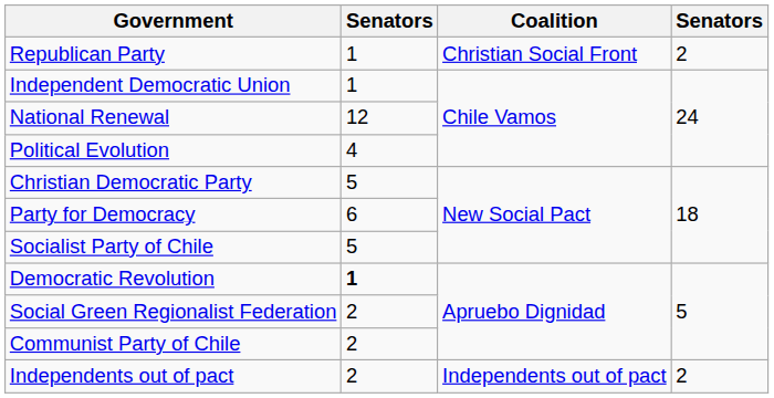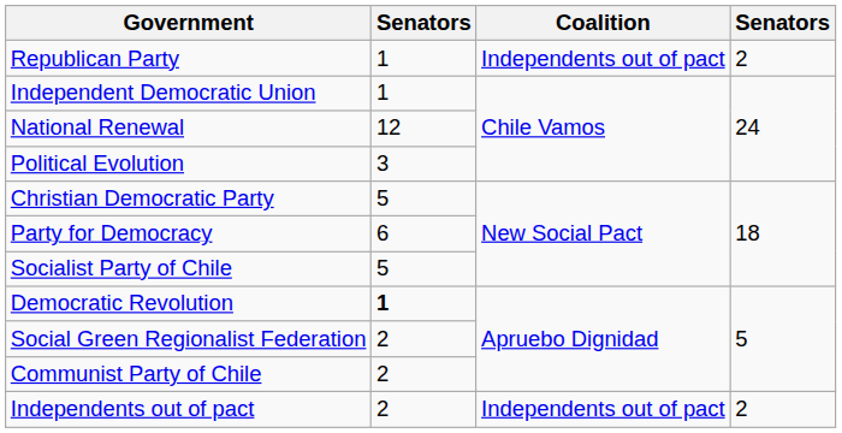 <table class="wikitable">
 <tr>
 <th>Government</th>
 <th>Senators</th>
 <th>Coalition</th>
 <th>Senators</th>
 </tr>
 <tr>
 <td><a href='#'>Republican Party</a></td>
 <td>1</td>
-<td><a href='#'>Christian Social Front</a></td>
+<td><a href='#'>Independents out of pact</a></td>
 <td>2</td>
 </tr>
 <tr>
 <td><a href='#'>Independent Democratic Union</a></td>
 <td>1</td>
 <td rowspan="3"><a href='#'>Chile Vamos</a></td>
 <td rowspan="3">24</td>
 </tr>
 <tr>
 <td><a href='#'>National Renewal</a></td>
 <td>12</td>
 </tr>
 <tr>
 <td><a href='#'>Political Evolution</a></td>
-<td>4</td>
+<td>3</td>
 </tr>
 <tr>
 <td><a href='#'>Christian Democratic Party</a></td>
 <td>5</td>
 <td rowspan="3"><a href='#'>New Social Pact</a></td>
 <td rowspan="3">18</td>
 </tr>
 <tr>
 <td><a href='#'>Party for Democracy</a></td>
 <td>6</td>
 </tr>
 <tr>
 <td><a href='#'>Socialist Party of Chile</a></td>
 <td>5</td>
 </tr>
 <tr>
 <td><a href='#'>Democratic Revolution</a></td>
 <td><strong>1</strong></td>
 <td rowspan="3"><a href='#'>Apruebo Dignidad</a></td>
 <td rowspan="3">5</td>
 </tr>
 <tr>
 <td><a href='#'>Social Green Regionalist Federation</a></td>
 <td>2</td>
 </tr>
 <tr>
 <td><a href='#'>Communist Party of Chile</a></td>
 <td>2</td>
 </tr>
 <tr>
 <td><a href='#'>Independents out of pact</a></td>
 <td>2</td>
 <td><a href='#'>Independents out of pact</a></td>
 <td>2</td>
 </tr>
 </table>
